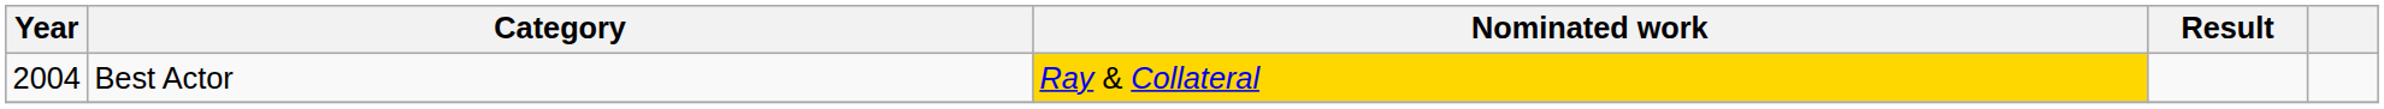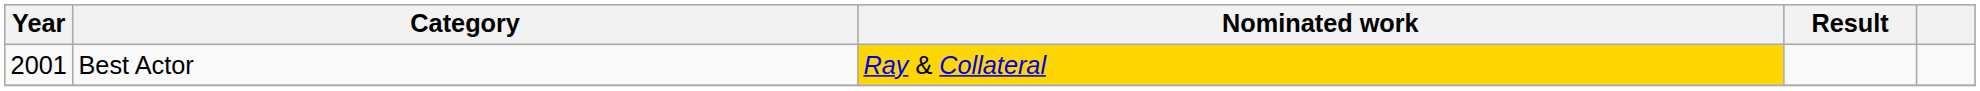 <table class=wikitable>
 <tr>
 <th scope="col" style="width:1em;">Year</th>
 <th scope="col" style="width:33em;">Category</th>
 <th scope="col" style="width:39em;">Nominated work</th>
 <th scope="col" style="width:5em;">Result</th>
 <th scope="col" style="width:2em;"></th>
 </tr>
 <tr>
-<td>2004</td>
+<td>2001</td>
 <td>Best Actor</td>
 <td style="background: gold;"><em><a href='#'>Ray</a></em> & <em><a href='#'>Collateral</a></em></td>
 <td></td>
 <td></td>
 </tr>
 <tr>
 </tr>
 </table>
